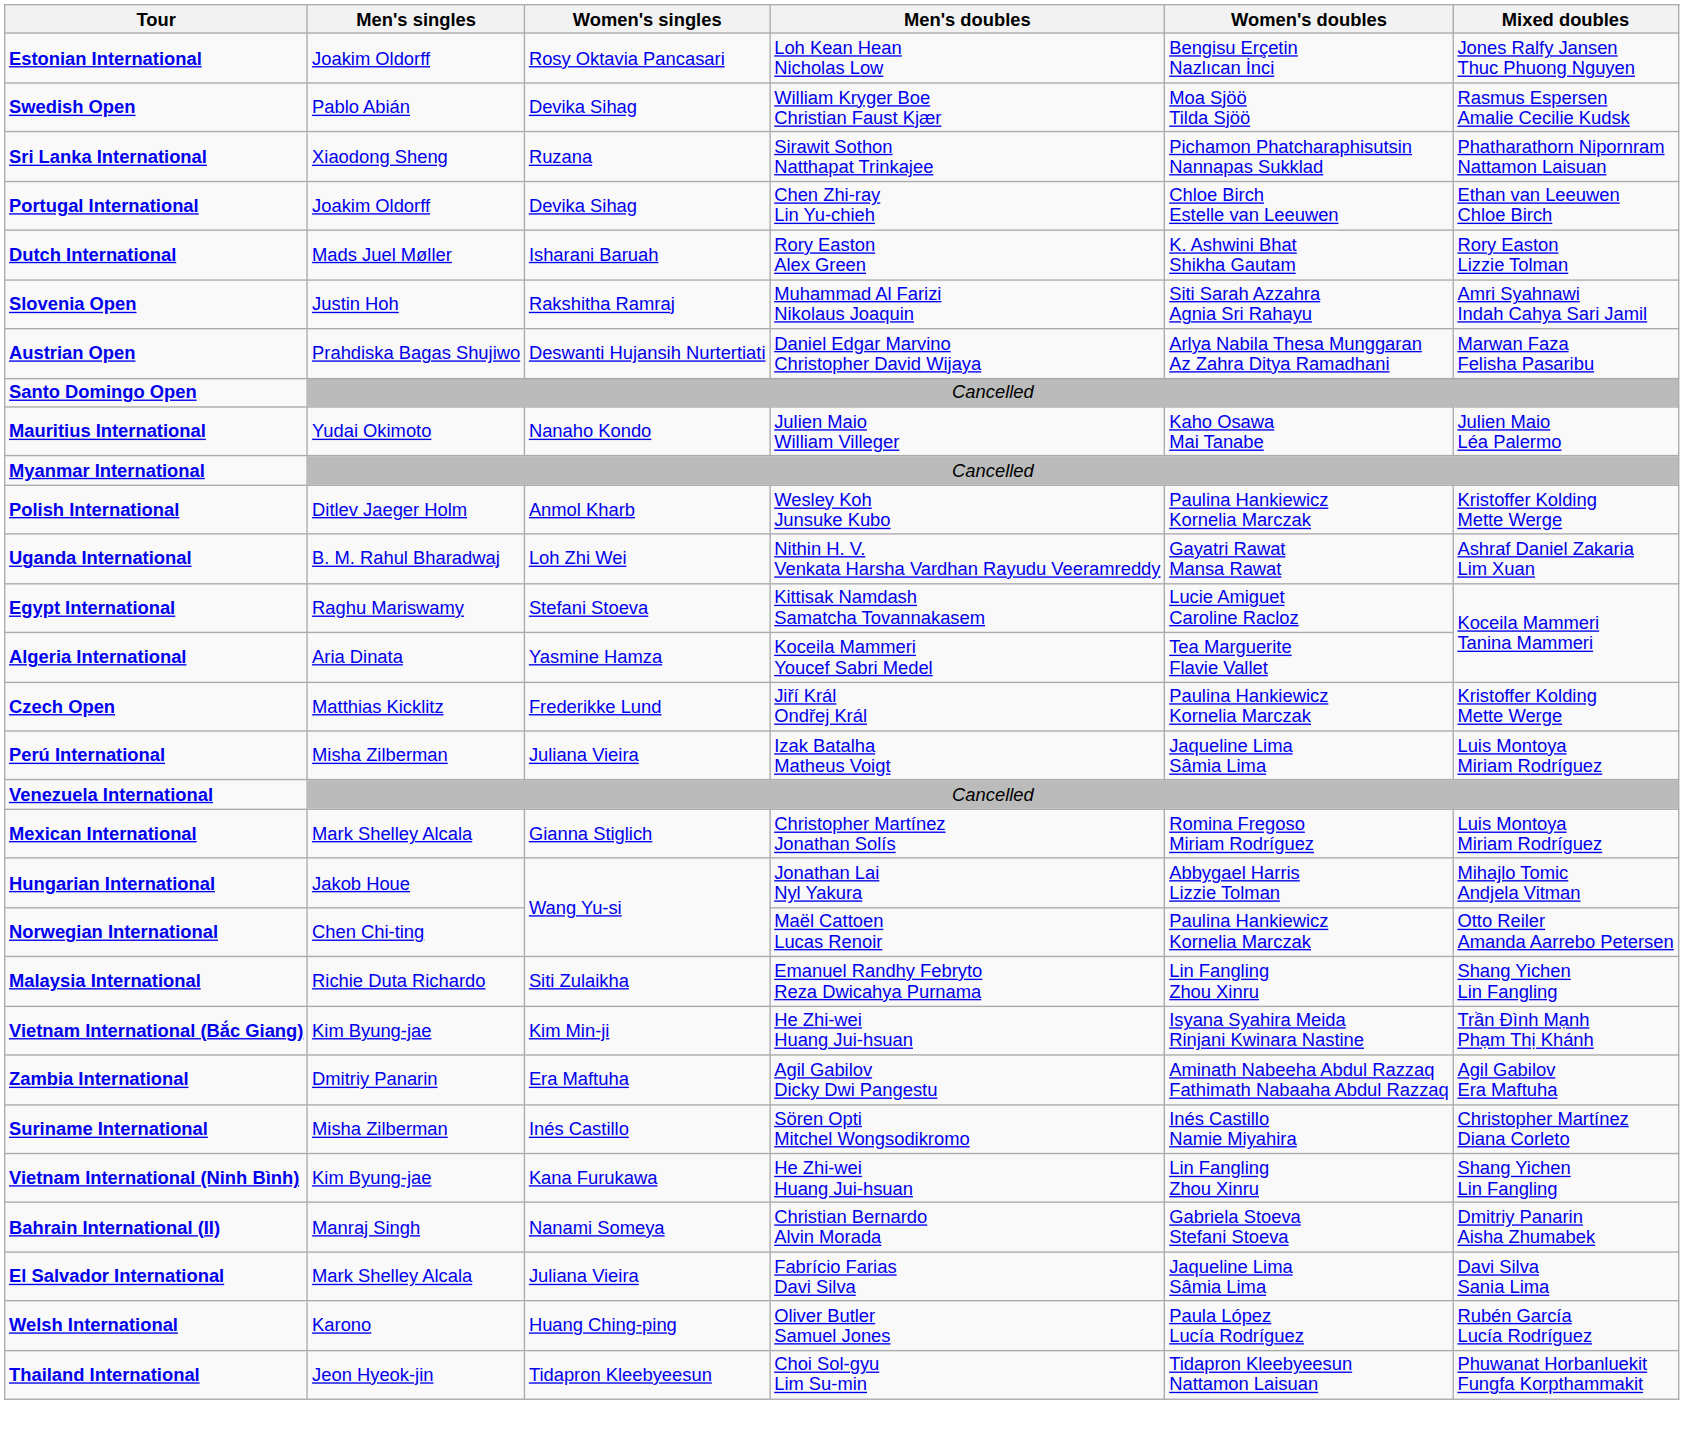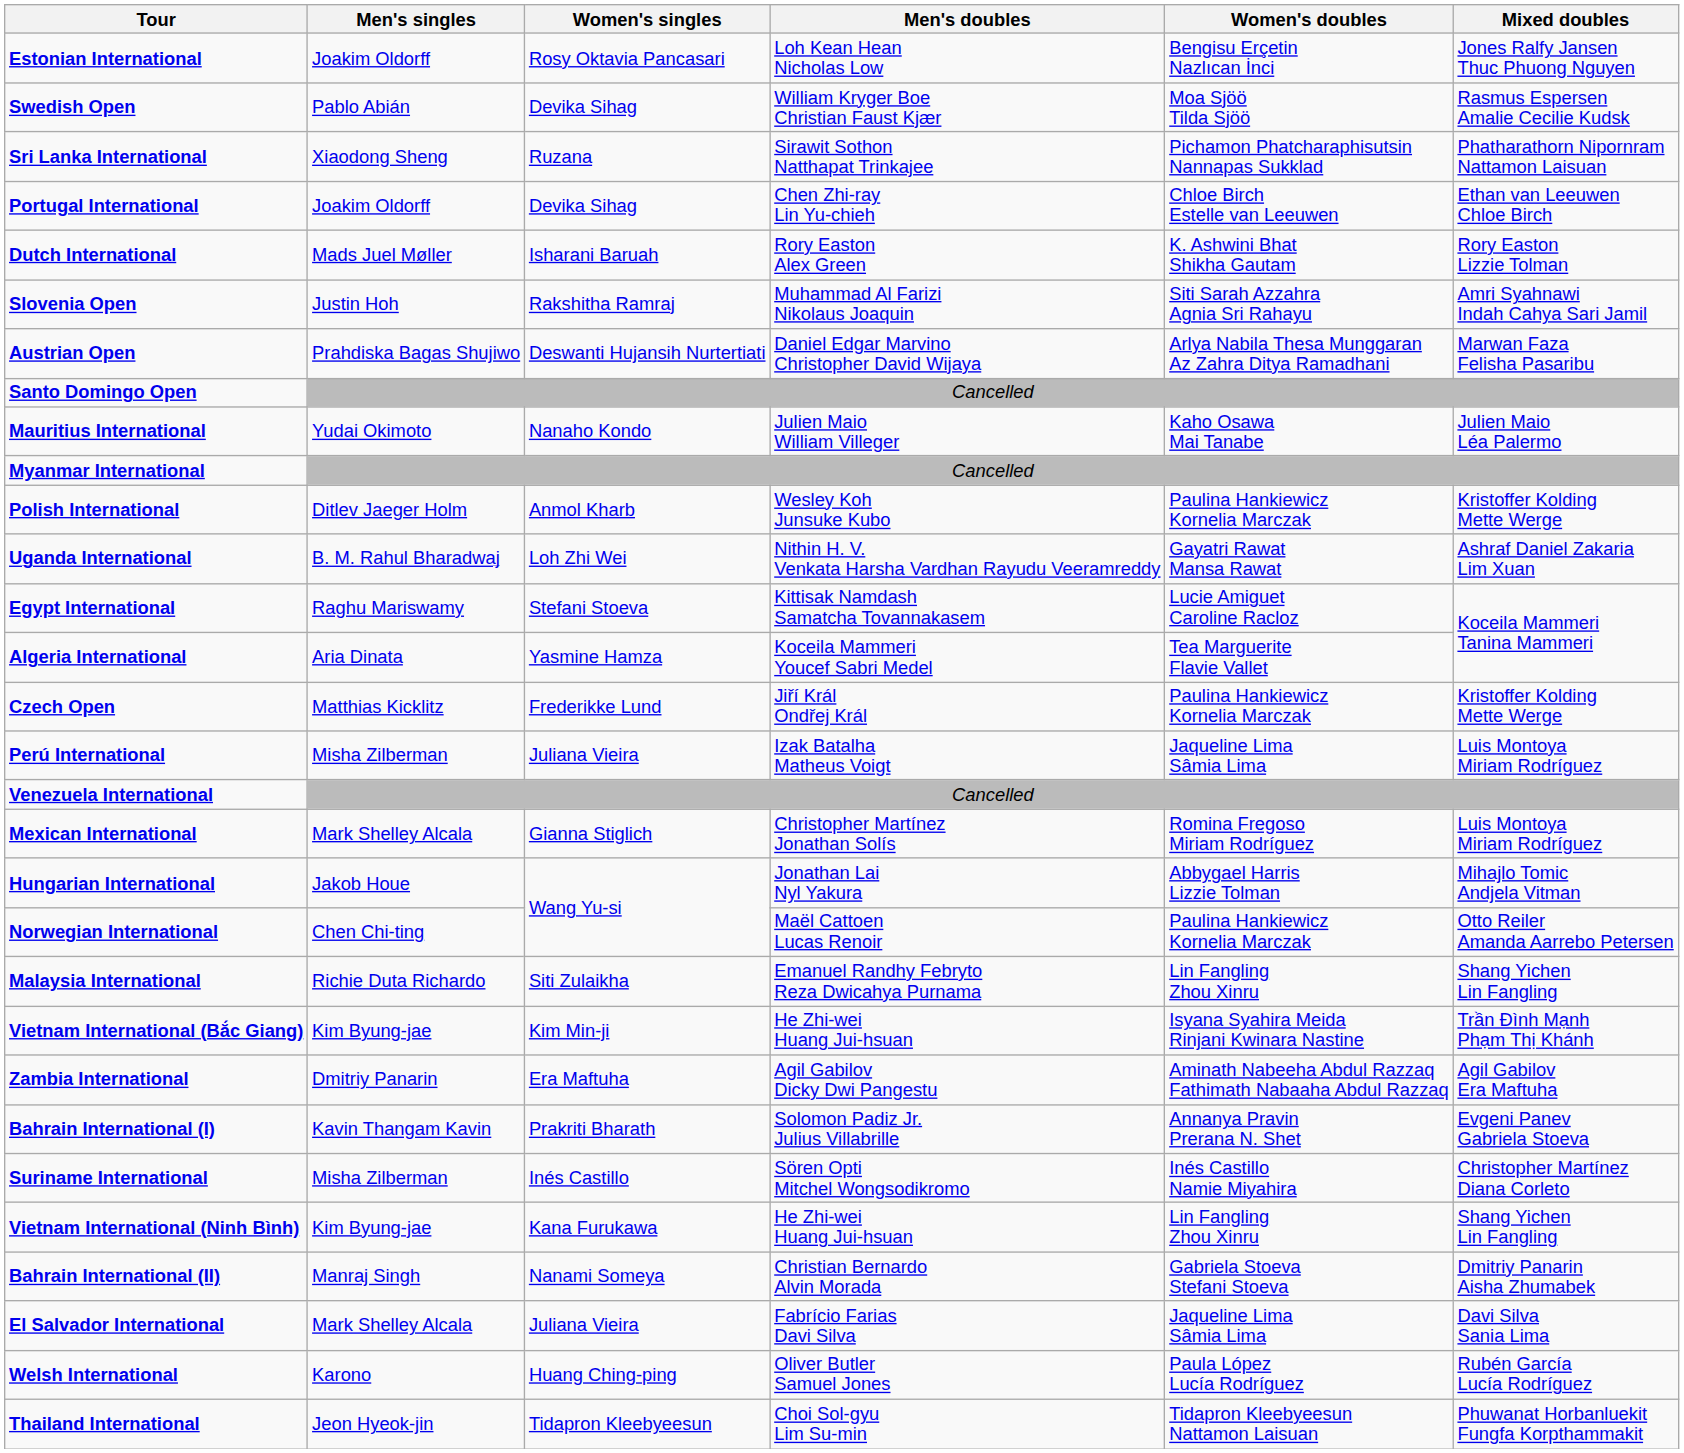 <table class="wikitable" style="font-size:85%">
 <tr>
 <th>Tour</th>
 <th>Men's singles</th>
 <th>Women's singles</th>
 <th>Men's doubles</th>
 <th>Women's doubles</th>
 <th>Mixed doubles</th>
 </tr>
 <tr>
 <td><strong><a href='#'>Estonian International</a></strong></td>
 <td> <a href='#'>Joakim Oldorff</a></td>
 <td> <a href='#'>Rosy Oktavia Pancasari</a></td>
 <td> <a href='#'>Loh Kean Hean</a><br> <a href='#'>Nicholas Low</a></td>
 <td> <a href='#'>Bengisu Erçetin</a><br> <a href='#'>Nazlıcan İnci</a></td>
 <td> <a href='#'>Jones Ralfy Jansen</a><br> <a href='#'>Thuc Phuong Nguyen</a></td>
 </tr>
 <tr>
 <td><strong><a href='#'>Swedish Open</a></strong></td>
 <td> <a href='#'>Pablo Abián</a></td>
 <td> <a href='#'>Devika Sihag</a></td>
 <td> <a href='#'>William Kryger Boe</a><br> <a href='#'>Christian Faust Kjær</a></td>
 <td> <a href='#'>Moa Sjöö</a><br> <a href='#'>Tilda Sjöö</a></td>
 <td> <a href='#'>Rasmus Espersen</a><br> <a href='#'>Amalie Cecilie Kudsk</a></td>
 </tr>
 <tr>
 <td><strong><a href='#'>Sri Lanka International</a></strong></td>
 <td> <a href='#'>Xiaodong Sheng</a></td>
 <td> <a href='#'>Ruzana</a></td>
 <td> <a href='#'>Sirawit Sothon</a><br> <a href='#'>Natthapat Trinkajee</a></td>
 <td> <a href='#'>Pichamon Phatcharaphisutsin</a><br> <a href='#'>Nannapas Sukklad</a></td>
 <td> <a href='#'>Phatharathorn Nipornram</a><br> <a href='#'>Nattamon Laisuan</a></td>
 </tr>
 <tr>
 <td><strong><a href='#'>Portugal International</a></strong></td>
 <td> <a href='#'>Joakim Oldorff</a></td>
 <td> <a href='#'>Devika Sihag</a></td>
 <td> <a href='#'>Chen Zhi-ray</a><br> <a href='#'>Lin Yu-chieh</a></td>
 <td> <a href='#'>Chloe Birch</a><br> <a href='#'>Estelle van Leeuwen</a></td>
 <td> <a href='#'>Ethan van Leeuwen</a><br> <a href='#'>Chloe Birch</a></td>
 </tr>
 <tr>
 <td><strong><a href='#'>Dutch International</a></strong></td>
 <td> <a href='#'>Mads Juel Møller</a></td>
 <td> <a href='#'>Isharani Baruah</a></td>
 <td> <a href='#'>Rory Easton</a><br> <a href='#'>Alex Green</a></td>
 <td> <a href='#'>K. Ashwini Bhat</a><br> <a href='#'>Shikha Gautam</a></td>
 <td> <a href='#'>Rory Easton</a><br> <a href='#'>Lizzie Tolman</a></td>
 </tr>
 <tr>
 <td><strong><a href='#'>Slovenia Open</a></strong></td>
 <td> <a href='#'>Justin Hoh</a></td>
 <td> <a href='#'>Rakshitha Ramraj</a></td>
 <td> <a href='#'>Muhammad Al Farizi</a><br> <a href='#'>Nikolaus Joaquin</a></td>
 <td> <a href='#'>Siti Sarah Azzahra</a><br> <a href='#'>Agnia Sri Rahayu</a></td>
 <td> <a href='#'>Amri Syahnawi</a><br> <a href='#'>Indah Cahya Sari Jamil</a></td>
 </tr>
 <tr>
 <td><strong><a href='#'>Austrian Open</a></strong></td>
 <td> <a href='#'>Prahdiska Bagas Shujiwo</a></td>
 <td> <a href='#'>Deswanti Hujansih Nurtertiati</a></td>
 <td> <a href='#'>Daniel Edgar Marvino</a><br> <a href='#'>Christopher David Wijaya</a></td>
 <td> <a href='#'>Arlya Nabila Thesa Munggaran</a><br> <a href='#'>Az Zahra Ditya Ramadhani</a></td>
 <td> <a href='#'>Marwan Faza</a><br> <a href='#'>Felisha Pasaribu</a></td>
 </tr>
 <tr>
 <td><strong><a href='#'>Santo Domingo Open</a></strong></td>
 <td align="center" bgcolor="#BBBBBB" colspan="5"><em>Cancelled</em></td>
 </tr>
 <tr>
 <td><strong><a href='#'>Mauritius International</a></strong></td>
 <td> <a href='#'>Yudai Okimoto</a></td>
 <td> <a href='#'>Nanaho Kondo</a></td>
 <td> <a href='#'>Julien Maio</a><br> <a href='#'>William Villeger</a></td>
 <td> <a href='#'>Kaho Osawa</a><br> <a href='#'>Mai Tanabe</a></td>
 <td> <a href='#'>Julien Maio</a><br> <a href='#'>Léa Palermo</a></td>
 </tr>
 <tr>
 <td><strong><a href='#'>Myanmar International</a></strong></td>
 <td align="center" bgcolor="#BBBBBB" colspan="5"><em>Cancelled</em></td>
 </tr>
 <tr>
 <td><strong><a href='#'>Polish International</a></strong></td>
 <td> <a href='#'>Ditlev Jaeger Holm</a></td>
 <td> <a href='#'>Anmol Kharb</a></td>
 <td> <a href='#'>Wesley Koh</a><br> <a href='#'>Junsuke Kubo</a></td>
 <td> <a href='#'>Paulina Hankiewicz</a><br> <a href='#'>Kornelia Marczak</a></td>
 <td> <a href='#'>Kristoffer Kolding</a><br> <a href='#'>Mette Werge</a></td>
 </tr>
 <tr>
 <td><strong><a href='#'>Uganda International</a></strong></td>
 <td> <a href='#'>B. M. Rahul Bharadwaj</a></td>
 <td> <a href='#'>Loh Zhi Wei</a></td>
 <td> <a href='#'>Nithin H. V.</a><br> <a href='#'>Venkata Harsha Vardhan Rayudu Veeramreddy</a></td>
 <td> <a href='#'>Gayatri Rawat</a><br> <a href='#'>Mansa Rawat</a></td>
 <td> <a href='#'>Ashraf Daniel Zakaria</a><br> <a href='#'>Lim Xuan</a></td>
 </tr>
 <tr>
 <td><strong><a href='#'>Egypt International</a></strong></td>
 <td> <a href='#'>Raghu Mariswamy</a></td>
 <td> <a href='#'>Stefani Stoeva</a></td>
 <td> <a href='#'>Kittisak Namdash</a><br> <a href='#'>Samatcha Tovannakasem</a></td>
 <td> <a href='#'>Lucie Amiguet</a><br> <a href='#'>Caroline Racloz</a></td>
 <td rowspan="2"> <a href='#'>Koceila Mammeri</a><br> <a href='#'>Tanina Mammeri</a></td>
 </tr>
 <tr>
 <td><strong><a href='#'>Algeria International</a></strong></td>
 <td> <a href='#'>Aria Dinata</a></td>
 <td> <a href='#'>Yasmine Hamza</a></td>
 <td> <a href='#'>Koceila Mammeri</a><br> <a href='#'>Youcef Sabri Medel</a></td>
 <td> <a href='#'>Tea Marguerite</a><br> <a href='#'>Flavie Vallet</a></td>
 </tr>
 <tr>
 <td><strong><a href='#'>Czech Open</a></strong></td>
 <td> <a href='#'>Matthias Kicklitz</a></td>
 <td> <a href='#'>Frederikke Lund</a></td>
 <td> <a href='#'>Jiří Král</a><br> <a href='#'>Ondřej Král</a></td>
 <td> <a href='#'>Paulina Hankiewicz</a><br> <a href='#'>Kornelia Marczak</a></td>
 <td> <a href='#'>Kristoffer Kolding</a><br> <a href='#'>Mette Werge</a></td>
 </tr>
 <tr>
 <td><strong><a href='#'>Perú International</a></strong></td>
 <td> <a href='#'>Misha Zilberman</a></td>
 <td> <a href='#'>Juliana Vieira</a></td>
 <td> <a href='#'>Izak Batalha</a><br> <a href='#'>Matheus Voigt</a></td>
 <td> <a href='#'>Jaqueline Lima</a><br> <a href='#'>Sâmia Lima</a></td>
 <td> <a href='#'>Luis Montoya</a><br> <a href='#'>Miriam Rodríguez</a></td>
 </tr>
 <tr>
 <td><strong><a href='#'>Venezuela International</a></strong></td>
 <td align="center" bgcolor="#BBBBBB" colspan="5"><em>Cancelled</em></td>
 </tr>
 <tr>
 <td><strong><a href='#'>Mexican International</a></strong></td>
 <td> <a href='#'>Mark Shelley Alcala</a></td>
 <td> <a href='#'>Gianna Stiglich</a></td>
 <td> <a href='#'>Christopher Martínez</a><br> <a href='#'>Jonathan Solís</a></td>
 <td> <a href='#'>Romina Fregoso</a><br> <a href='#'>Miriam Rodríguez</a></td>
 <td> <a href='#'>Luis Montoya</a><br> <a href='#'>Miriam Rodríguez</a></td>
 </tr>
 <tr>
 <td><strong><a href='#'>Hungarian International</a></strong></td>
 <td> <a href='#'>Jakob Houe</a></td>
 <td rowspan="2"> <a href='#'>Wang Yu-si</a></td>
 <td> <a href='#'>Jonathan Lai</a><br> <a href='#'>Nyl Yakura</a></td>
 <td> <a href='#'>Abbygael Harris</a><br> <a href='#'>Lizzie Tolman</a></td>
 <td> <a href='#'>Mihajlo Tomic</a><br> <a href='#'>Andjela Vitman</a></td>
 </tr>
 <tr>
 <td><strong><a href='#'>Norwegian International</a></strong></td>
 <td> <a href='#'>Chen Chi-ting</a></td>
 <td> <a href='#'>Maël Cattoen</a><br> <a href='#'>Lucas Renoir</a></td>
 <td> <a href='#'>Paulina Hankiewicz</a><br> <a href='#'>Kornelia Marczak</a></td>
 <td> <a href='#'>Otto Reiler</a><br> <a href='#'>Amanda Aarrebo Petersen</a></td>
 </tr>
 <tr>
 <td><strong><a href='#'>Malaysia International</a></strong></td>
 <td> <a href='#'>Richie Duta Richardo</a></td>
 <td> <a href='#'>Siti Zulaikha</a></td>
 <td> <a href='#'>Emanuel Randhy Febryto</a><br> <a href='#'>Reza Dwicahya Purnama</a></td>
 <td> <a href='#'>Lin Fangling</a><br> <a href='#'>Zhou Xinru</a></td>
 <td> <a href='#'>Shang Yichen</a><br> <a href='#'>Lin Fangling</a></td>
 </tr>
 <tr>
 <td><strong><a href='#'>Vietnam International (Bắc Giang)</a></strong></td>
 <td> <a href='#'>Kim Byung-jae</a></td>
 <td> <a href='#'>Kim Min-ji</a></td>
 <td> <a href='#'>He Zhi-wei</a><br> <a href='#'>Huang Jui-hsuan</a></td>
 <td> <a href='#'>Isyana Syahira Meida</a><br> <a href='#'>Rinjani Kwinara Nastine</a></td>
 <td> <a href='#'>Trần Đình Mạnh</a><br> <a href='#'>Phạm Thị Khánh</a></td>
 </tr>
 <tr>
 <td><strong><a href='#'>Zambia International</a></strong></td>
 <td> <a href='#'>Dmitriy Panarin</a></td>
 <td> <a href='#'>Era Maftuha</a></td>
 <td> <a href='#'>Agil Gabilov</a><br> <a href='#'>Dicky Dwi Pangestu</a></td>
 <td> <a href='#'>Aminath Nabeeha Abdul Razzaq</a><br> <a href='#'>Fathimath Nabaaha Abdul Razzaq</a></td>
 <td> <a href='#'>Agil Gabilov</a><br> <a href='#'>Era Maftuha</a></td>
 </tr>
 <tr>
+<td><strong><a href='#'>Bahrain International (I)</a></strong></td>
+<td> <a href='#'>Kavin Thangam Kavin</a></td>
+<td> <a href='#'>Prakriti Bharath</a></td>
+<td> <a href='#'>Solomon Padiz Jr.</a><br> <a href='#'>Julius Villabrille</a></td>
+<td> <a href='#'>Annanya Pravin</a><br> <a href='#'>Prerana N. Shet</a></td>
+<td> <a href='#'>Evgeni Panev</a><br> <a href='#'>Gabriela Stoeva</a></td>
+</tr>
+<tr>
 <td><strong><a href='#'>Suriname International</a></strong></td>
 <td> <a href='#'>Misha Zilberman</a></td>
 <td> <a href='#'>Inés Castillo</a></td>
 <td> <a href='#'>Sören Opti</a><br> <a href='#'>Mitchel Wongsodikromo</a></td>
 <td> <a href='#'>Inés Castillo</a><br> <a href='#'>Namie Miyahira</a></td>
 <td> <a href='#'>Christopher Martínez</a><br> <a href='#'>Diana Corleto</a></td>
 </tr>
 <tr>
 <td><strong><a href='#'>Vietnam International (Ninh Bình)</a></strong></td>
 <td> <a href='#'>Kim Byung-jae</a></td>
 <td> <a href='#'>Kana Furukawa</a></td>
 <td> <a href='#'>He Zhi-wei</a><br> <a href='#'>Huang Jui-hsuan</a></td>
 <td> <a href='#'>Lin Fangling</a><br> <a href='#'>Zhou Xinru</a></td>
 <td> <a href='#'>Shang Yichen</a><br> <a href='#'>Lin Fangling</a></td>
 </tr>
 <tr>
 <td><strong><a href='#'>Bahrain International (II)</a></strong></td>
 <td> <a href='#'>Manraj Singh</a></td>
 <td> <a href='#'>Nanami Someya</a></td>
 <td> <a href='#'>Christian Bernardo</a><br> <a href='#'>Alvin Morada</a></td>
 <td> <a href='#'>Gabriela Stoeva</a><br> <a href='#'>Stefani Stoeva</a></td>
 <td> <a href='#'>Dmitriy Panarin</a><br> <a href='#'>Aisha Zhumabek</a></td>
 </tr>
 <tr>
 <td><strong><a href='#'>El Salvador International</a></strong></td>
 <td> <a href='#'>Mark Shelley Alcala</a></td>
 <td> <a href='#'>Juliana Vieira</a></td>
 <td> <a href='#'>Fabrício Farias</a><br> <a href='#'>Davi Silva</a></td>
 <td> <a href='#'>Jaqueline Lima</a><br> <a href='#'>Sâmia Lima</a></td>
 <td> <a href='#'>Davi Silva</a><br> <a href='#'>Sania Lima</a></td>
 </tr>
 <tr>
 <td><strong><a href='#'>Welsh International</a></strong></td>
 <td> <a href='#'>Karono</a></td>
 <td> <a href='#'>Huang Ching-ping</a></td>
 <td> <a href='#'>Oliver Butler</a><br> <a href='#'>Samuel Jones</a></td>
 <td> <a href='#'>Paula López</a><br> <a href='#'>Lucía Rodríguez</a></td>
 <td> <a href='#'>Rubén García</a><br> <a href='#'>Lucía Rodríguez</a></td>
 </tr>
 <tr>
 <td><strong><a href='#'>Thailand International</a></strong></td>
 <td> <a href='#'>Jeon Hyeok-jin</a></td>
 <td> <a href='#'>Tidapron Kleebyeesun</a></td>
 <td> <a href='#'>Choi Sol-gyu</a><br> <a href='#'>Lim Su-min</a></td>
 <td> <a href='#'>Tidapron Kleebyeesun</a><br> <a href='#'>Nattamon Laisuan</a></td>
 <td> <a href='#'>Phuwanat Horbanluekit</a><br> <a href='#'>Fungfa Korpthammakit</a></td>
 </tr>
 </table>
